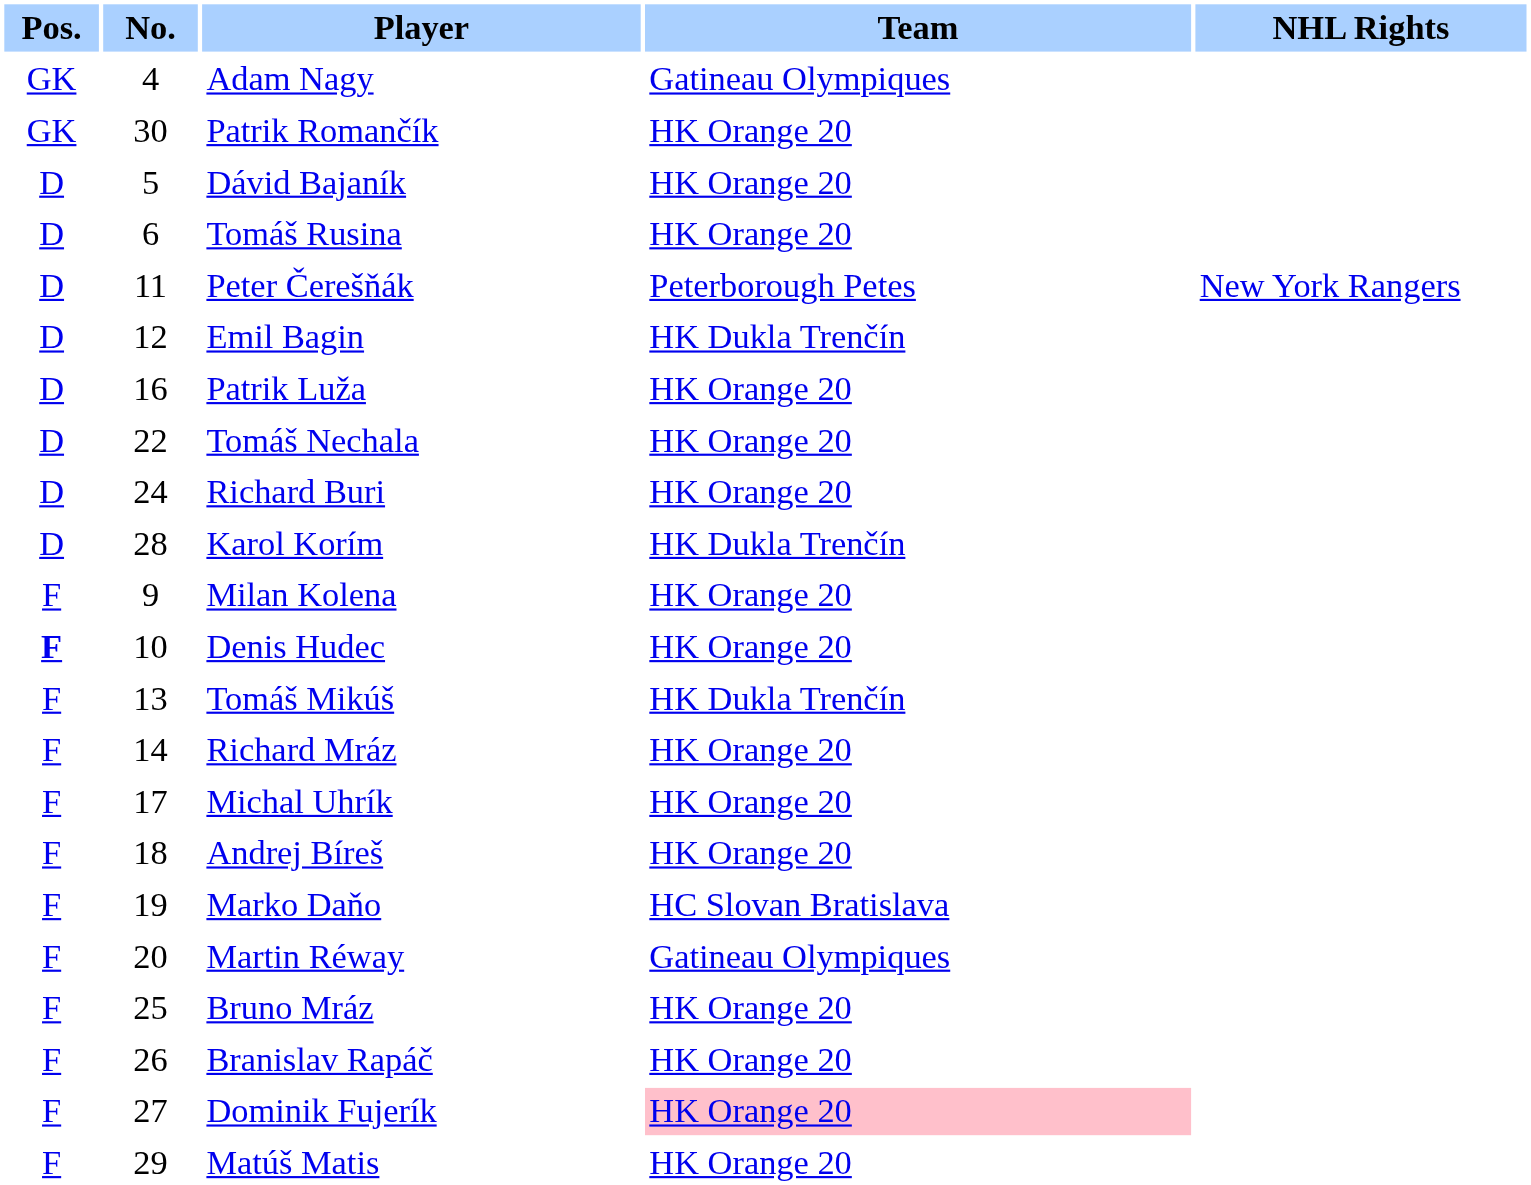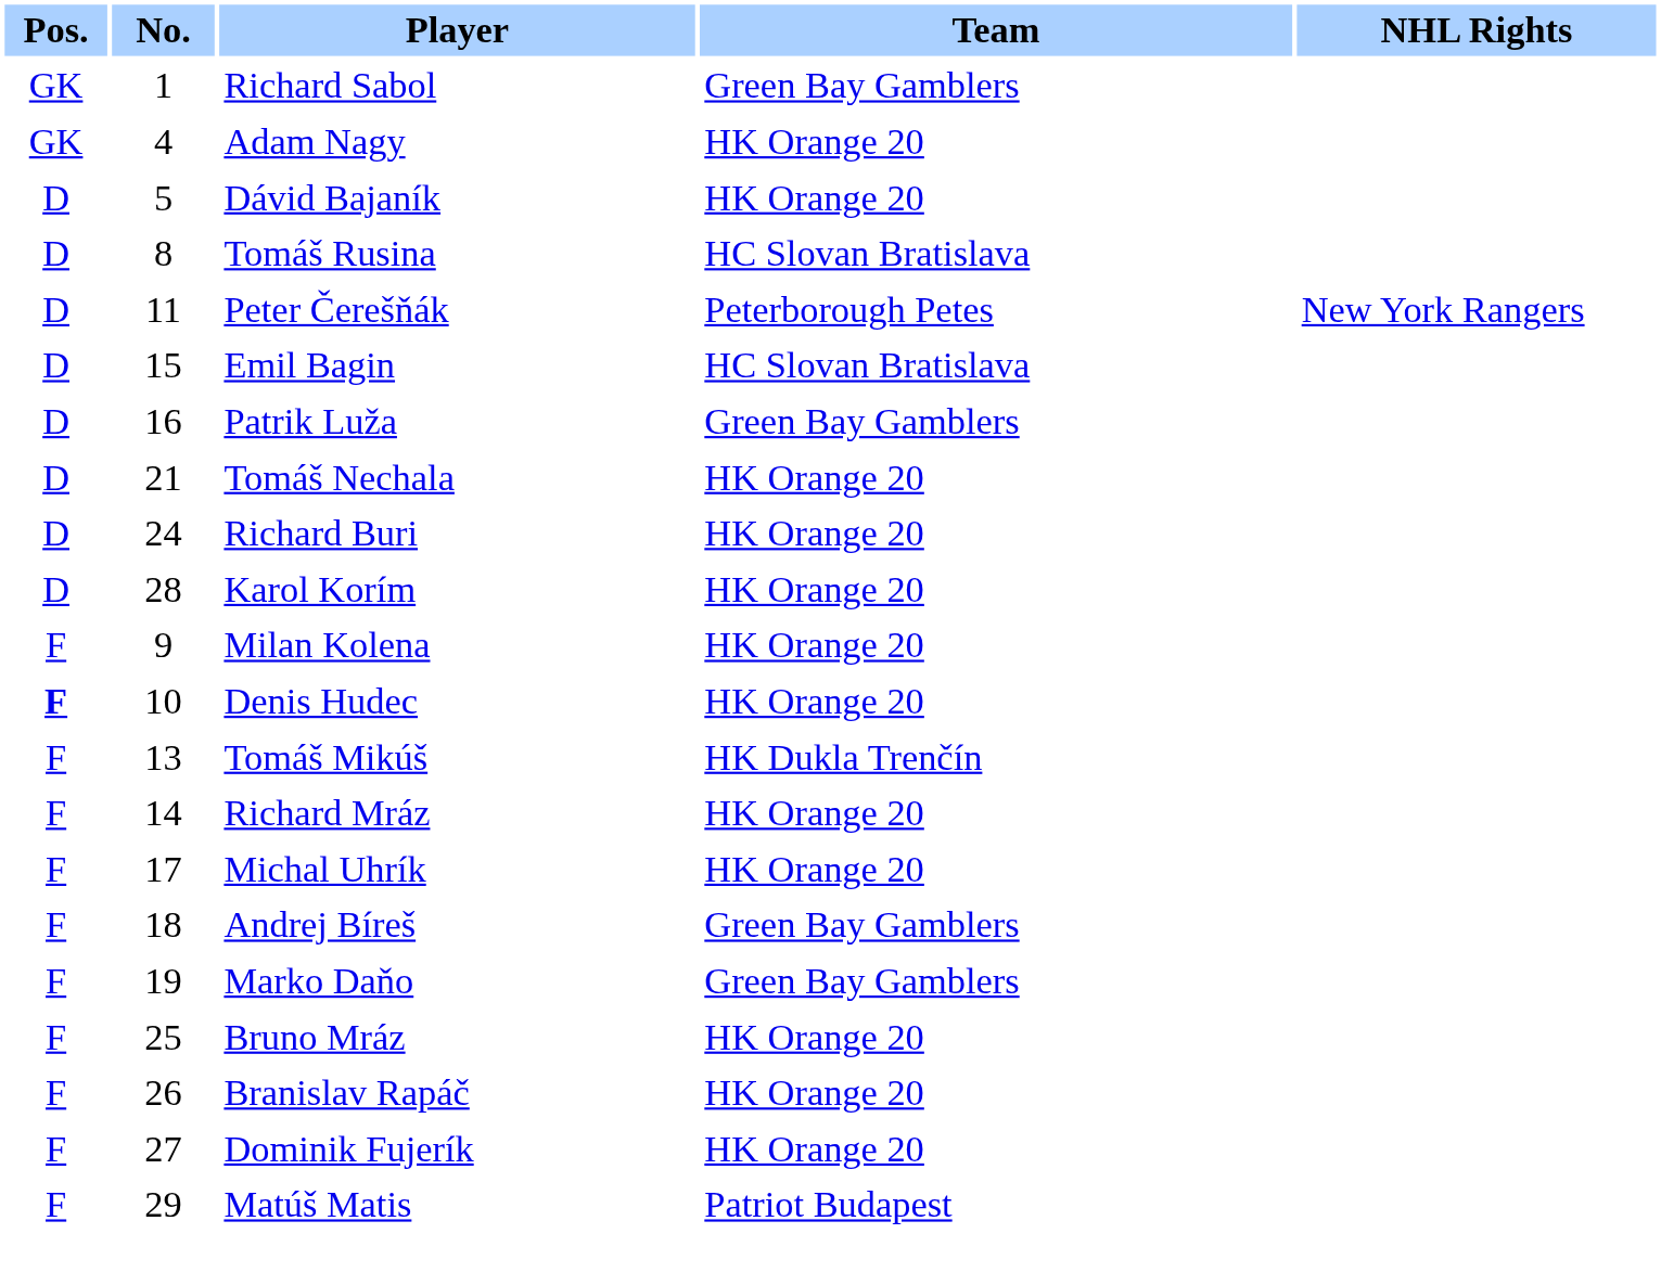 <table border="0" cellspacing="2" cellpadding="2">
 <tr bgcolor=AAD0FF>
 <th width=40>Pos.</th>
 <th width=40>No.</th>
 <th width=200>Player</th>
 <th width=250>Team</th>
 <th width=150>NHL Rights</th>
 </tr>
 <tr>
 <td style="text-align:center;"><a href='#'>GK</a></td>
-<td style="text-align:center;">4</td>
-<td><a href='#'>Adam Nagy</a></td>
-<td> <a href='#'>Gatineau Olympiques</a></td>
+<td style="text-align:center;">1</td>
+<td><a href='#'>Richard Sabol</a></td>
+<td> <a href='#'>Green Bay Gamblers</a></td>
 <td></td>
 </tr>
 <tr>
 <td style="text-align:center;"><a href='#'>GK</a></td>
-<td style="text-align:center;">30</td>
-<td><a href='#'>Patrik Romančík</a></td>
+<td style="text-align:center;">4</td>
+<td><a href='#'>Adam Nagy</a></td>
 <td> <a href='#'>HK Orange 20</a></td>
 <td></td>
 </tr>
 <tr>
 <td style="text-align:center;"><a href='#'>D</a></td>
 <td style="text-align:center;">5</td>
 <td><a href='#'>Dávid Bajaník</a></td>
 <td> <a href='#'>HK Orange 20</a></td>
 <td></td>
 </tr>
 <tr>
 <td style="text-align:center;"><a href='#'>D</a></td>
-<td style="text-align:center;">6</td>
+<td style="text-align:center;">8</td>
 <td><a href='#'>Tomáš Rusina</a></td>
-<td> <a href='#'>HK Orange 20</a></td>
+<td> <a href='#'>HC Slovan Bratislava</a></td>
 <td></td>
 </tr>
 <tr>
 <td style="text-align:center;"><a href='#'>D</a></td>
 <td style="text-align:center;">11</td>
 <td><a href='#'>Peter Čerešňák</a></td>
 <td> <a href='#'>Peterborough Petes</a></td>
 <td><a href='#'>New York Rangers</a></td>
 </tr>
 <tr>
 <td style="text-align:center;"><a href='#'>D</a></td>
-<td style="text-align:center;">12</td>
+<td style="text-align:center;">15</td>
 <td><a href='#'>Emil Bagin</a></td>
-<td> <a href='#'>HK Dukla Trenčín</a></td>
+<td> <a href='#'>HC Slovan Bratislava</a></td>
 <td></td>
 </tr>
 <tr>
 <td style="text-align:center;"><a href='#'>D</a></td>
 <td style="text-align:center;">16</td>
 <td><a href='#'>Patrik Luža</a></td>
-<td> <a href='#'>HK Orange 20</a></td>
+<td> <a href='#'>Green Bay Gamblers</a></td>
 </tr>
 <tr>
 <td style="text-align:center;"><a href='#'>D</a></td>
-<td style="text-align:center;">22</td>
+<td style="text-align:center;">21</td>
 <td><a href='#'>Tomáš Nechala</a></td>
 <td> <a href='#'>HK Orange 20</a></td>
 <td></td>
 </tr>
 <tr>
 <td style="text-align:center;"><a href='#'>D</a></td>
 <td style="text-align:center;">24</td>
 <td><a href='#'>Richard Buri</a></td>
 <td> <a href='#'>HK Orange 20</a></td>
 <td></td>
 </tr>
 <tr>
 <td style="text-align:center;"><a href='#'>D</a></td>
 <td style="text-align:center;">28</td>
 <td><a href='#'>Karol Korím</a></td>
-<td> <a href='#'>HK Dukla Trenčín</a></td>
+<td> <a href='#'>HK Orange 20</a></td>
 <td></td>
 </tr>
 <tr>
 <td style="text-align:center;"><a href='#'>F</a></td>
 <td style="text-align:center;">9</td>
 <td><a href='#'>Milan Kolena</a></td>
 <td> <a href='#'>HK Orange 20</a></td>
 </tr>
 <tr>
 <td style="text-align:center;"><strong><a href='#'>F</a></strong></td>
 <td style="text-align:center;">10</td>
 <td><a href='#'>Denis Hudec</a></td>
 <td> <a href='#'>HK Orange 20</a></td>
 <td></td>
 </tr>
 <tr>
 <td style="text-align:center;"><a href='#'>F</a></td>
 <td style="text-align:center;">13</td>
 <td><a href='#'>Tomáš Mikúš</a></td>
 <td> <a href='#'>HK Dukla Trenčín</a></td>
 <td></td>
 </tr>
 <tr>
 <td style="text-align:center;"><a href='#'>F</a></td>
 <td style="text-align:center;">14</td>
 <td><a href='#'>Richard Mráz</a></td>
 <td> <a href='#'>HK Orange 20</a></td>
 <td></td>
 </tr>
 <tr>
 <td style="text-align:center;"><a href='#'>F</a></td>
 <td style="text-align:center;">17</td>
 <td><a href='#'>Michal Uhrík</a></td>
 <td> <a href='#'>HK Orange 20</a></td>
 <td></td>
 </tr>
 <tr>
 <td style="text-align:center;"><a href='#'>F</a></td>
 <td style="text-align:center;">18</td>
 <td><a href='#'>Andrej Bíreš</a></td>
-<td> <a href='#'>HK Orange 20</a></td>
+<td> <a href='#'>Green Bay Gamblers</a></td>
 <td></td>
 </tr>
 <tr>
 <td style="text-align:center;"><a href='#'>F</a></td>
 <td style="text-align:center;">19</td>
 <td><a href='#'>Marko Daňo</a></td>
-<td> <a href='#'>HC Slovan Bratislava</a></td>
-<td></td>
-</tr>
-<tr>
-<td style="text-align:center;"><a href='#'>F</a></td>
-<td style="text-align:center;">20</td>
-<td><a href='#'>Martin Réway</a></td>
-<td> <a href='#'>Gatineau Olympiques</a></td>
+<td> <a href='#'>Green Bay Gamblers</a></td>
 <td></td>
 </tr>
 <tr>
 <td style="text-align:center;"><a href='#'>F</a></td>
 <td style="text-align:center;">25</td>
 <td><a href='#'>Bruno Mráz</a></td>
 <td> <a href='#'>HK Orange 20</a></td>
 <td></td>
 </tr>
 <tr>
 <td style="text-align:center;"><a href='#'>F</a></td>
 <td style="text-align:center;">26</td>
 <td><a href='#'>Branislav Rapáč</a></td>
 <td> <a href='#'>HK Orange 20</a></td>
 <td></td>
 </tr>
 <tr>
 <td style="text-align:center;"><a href='#'>F</a></td>
 <td style="text-align:center;">27</td>
 <td><a href='#'>Dominik Fujerík</a></td>
-<td style="background: pink;"> <a href='#'>HK Orange 20</a></td>
+<td> <a href='#'>HK Orange 20</a></td>
 <td></td>
 </tr>
 <tr>
 <td style="text-align:center;"><a href='#'>F</a></td>
 <td style="text-align:center;">29</td>
 <td><a href='#'>Matúš Matis</a></td>
-<td> <a href='#'>HK Orange 20</a></td>
+<td> <a href='#'>Patriot Budapest</a></td>
 <td></td>
 </tr>
 </table>
